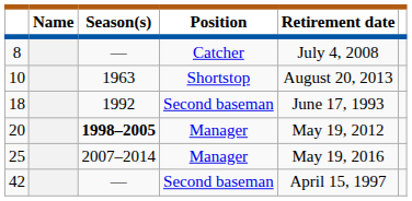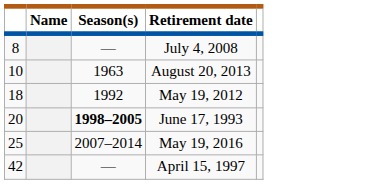 <table class="wikitable sortable plainrowheaders" style="text-align:center">
 <tr>
 <th scope="col" style="background-color:#ffffff; border-top:#b15c12 5px solid; border-bottom:#0054a4 5px solid"></th>
 <th scope="col" style="background-color:#ffffff; border-top:#b15c12 5px solid; border-bottom:#0054a4 5px solid">Name</th>
 <th scope="col" style="background-color:#ffffff; border-top:#b15c12 5px solid; border-bottom:#0054a4 5px solid">Season(s)</th>
-<th scope="col" style="background-color:#ffffff; border-top:#b15c12 5px solid; border-bottom:#0054a4 5px solid">Position</th>
 <th scope="col" style="background-color:#ffffff; border-top:#b15c12 5px solid; border-bottom:#0054a4 5px solid">Retirement date</th>
 <th scope="col" class="unsortable" style="background-color:#ffffff; border-top:#b15c12 5px solid; border-bottom:#0054a4 5px solid"></th>
 </tr>
 <tr>
 <td>8</td>
 <th scope="row" style="text-align:center"></th>
 <td>—</td>
-<td><a href='#'>Catcher</a></td>
 <td>July 4, 2008</td>
 <td></td>
 </tr>
 <tr>
 <td>10</td>
 <th scope="row" style="text-align:center"></th>
 <td>1963</td>
-<td><a href='#'>Shortstop</a></td>
 <td>August 20, 2013</td>
 <td></td>
 </tr>
 <tr>
 <td>18</td>
 <th scope="row" style="text-align:center"></th>
 <td>1992</td>
-<td><a href='#'>Second baseman</a></td>
-<td>June 17, 1993</td>
+<td>May 19, 2012</td>
 <td></td>
 </tr>
 <tr>
 <td>20</td>
 <th scope="row" style="text-align:center"></th>
 <td><strong>1998–2005</strong></td>
-<td><a href='#'>Manager</a></td>
-<td>May 19, 2012</td>
+<td>June 17, 1993</td>
 <td></td>
 </tr>
 <tr>
 <td>25</td>
 <th scope="row" style="text-align:center"></th>
 <td>2007–2014</td>
-<td><a href='#'>Manager</a></td>
 <td>May 19, 2016</td>
 <td></td>
 </tr>
 <tr>
 <td>42</td>
 <th scope="row" style="text-align:center"></th>
 <td>—</td>
-<td><a href='#'>Second baseman</a></td>
 <td>April 15, 1997</td>
 <td></td>
 </tr>
 </table>
